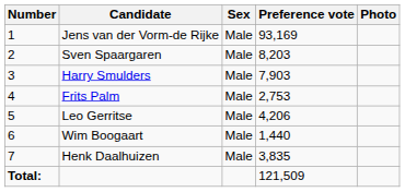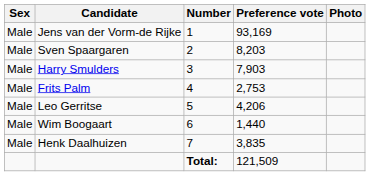 <table class="wikitable vatop">
 <tr>
+<th>Sex</th>
+<th>Candidate</th>
 <th>Number</th>
-<th>Candidate</th>
-<th>Sex</th>
 <th>Preference vote</th>
 <th>Photo</th>
 </tr>
 <tr>
+<td>Male</td>
+<td>Jens van der Vorm-de Rijke</td>
 <td>1</td>
-<td>Jens van der Vorm-de Rijke</td>
-<td>Male</td>
 <td>93,169</td>
 <td></td>
 </tr>
 <tr>
+<td>Male</td>
+<td>Sven Spaargaren</td>
 <td>2</td>
-<td>Sven Spaargaren</td>
-<td>Male</td>
 <td>8,203</td>
 <td></td>
 </tr>
 <tr>
+<td>Male</td>
+<td><a href='#'>Harry Smulders</a></td>
 <td>3</td>
-<td><a href='#'>Harry Smulders</a></td>
-<td>Male</td>
 <td>7,903</td>
 <td></td>
 </tr>
 <tr>
+<td>Male</td>
+<td><a href='#'>Frits Palm</a></td>
 <td>4</td>
-<td><a href='#'>Frits Palm</a></td>
-<td>Male</td>
 <td>2,753</td>
 <td></td>
 </tr>
 <tr>
+<td>Male</td>
+<td>Leo Gerritse</td>
 <td>5</td>
-<td>Leo Gerritse</td>
-<td>Male</td>
 <td>4,206</td>
 <td></td>
 </tr>
 <tr>
+<td>Male</td>
+<td>Wim Boogaart</td>
 <td>6</td>
-<td>Wim Boogaart</td>
-<td>Male</td>
 <td>1,440</td>
 <td></td>
 </tr>
 <tr>
+<td>Male</td>
+<td>Henk Daalhuizen</td>
 <td>7</td>
-<td>Henk Daalhuizen</td>
-<td>Male</td>
 <td>3,835</td>
 <td></td>
 </tr>
 <tr>
-<td><strong>Total:</strong></td>
 <td></td>
 <td></td>
+<td><strong>Total:</strong></td>
 <td>121,509</td>
 <td></td>
 </tr>
 </table>
